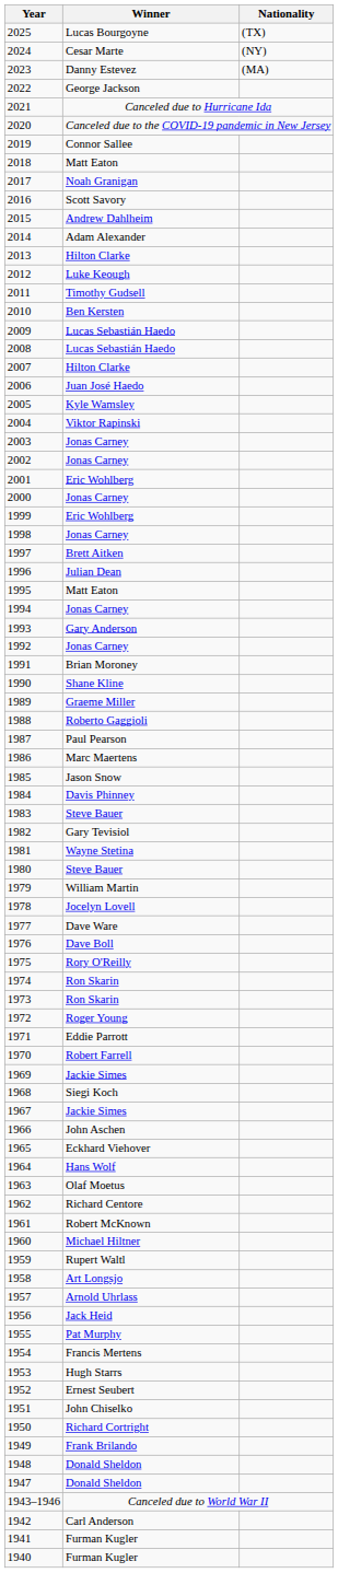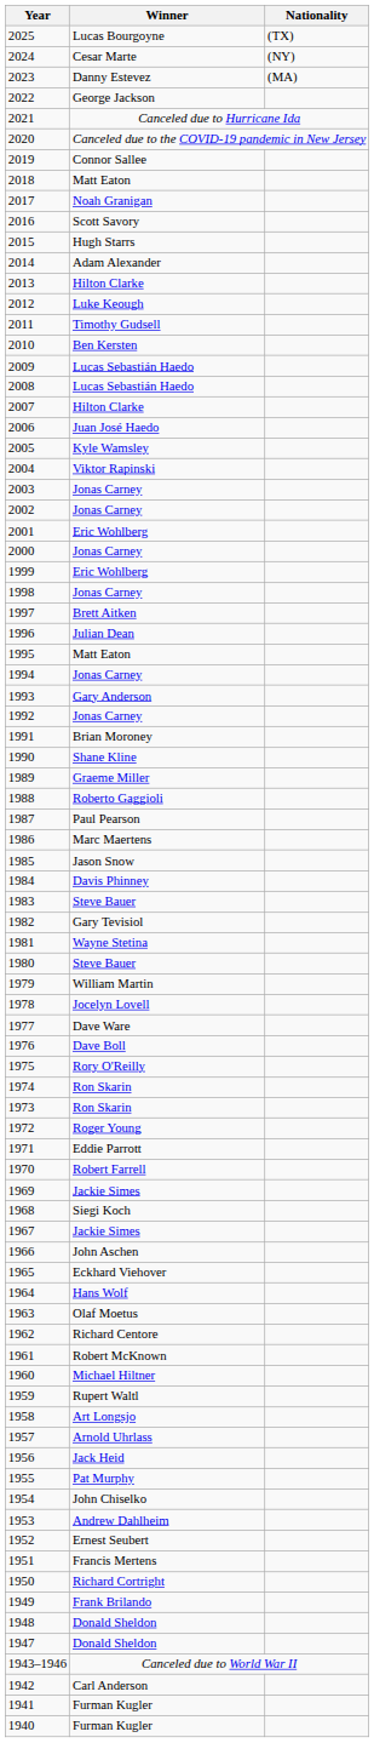 <table class = "wikitable">
 <tr>
 <th>Year</th>
 <th>Winner</th>
 <th>Nationality</th>
 </tr>
 <tr>
 <td>2025</td>
 <td>Lucas Bourgoyne</td>
 <td> (TX)</td>
 </tr>
 <tr>
 <td>2024</td>
 <td>Cesar Marte</td>
 <td> (NY)</td>
 </tr>
 <tr>
 <td>2023</td>
 <td>Danny Estevez</td>
 <td> (MA)</td>
 </tr>
 <tr>
 <td>2022</td>
 <td>George Jackson</td>
 <td></td>
 </tr>
 <tr>
 <td>2021</td>
 <td colspan=2 align=center><em>Canceled due to <a href='#'>Hurricane Ida</a></em></td>
 </tr>
 <tr>
 <td>2020</td>
 <td colspan=2 align=center><em>Canceled due to the <a href='#'>COVID-19 pandemic in New Jersey</a></em></td>
 </tr>
 <tr>
 <td>2019</td>
 <td>Connor Sallee</td>
 <td></td>
 </tr>
 <tr>
 <td>2018</td>
 <td>Matt Eaton</td>
 <td></td>
 </tr>
 <tr>
 <td>2017</td>
 <td><a href='#'>Noah Granigan</a></td>
 <td></td>
 </tr>
 <tr>
 <td>2016</td>
 <td>Scott Savory</td>
 <td></td>
 </tr>
 <tr>
 <td>2015</td>
-<td><a href='#'>Andrew Dahlheim</a></td>
+<td>Hugh Starrs</td>
 <td></td>
 </tr>
 <tr>
 <td>2014</td>
 <td>Adam Alexander</td>
 <td></td>
 </tr>
 <tr>
 <td>2013</td>
 <td><a href='#'>Hilton Clarke</a></td>
 <td></td>
 </tr>
 <tr>
 <td>2012</td>
 <td><a href='#'>Luke Keough</a></td>
 <td></td>
 </tr>
 <tr>
 <td>2011</td>
 <td><a href='#'>Timothy Gudsell</a></td>
 <td></td>
 </tr>
 <tr>
 <td>2010</td>
 <td><a href='#'>Ben Kersten</a></td>
 <td></td>
 </tr>
 <tr>
 <td>2009</td>
 <td><a href='#'>Lucas Sebastián Haedo</a></td>
 <td></td>
 </tr>
 <tr>
 <td>2008</td>
 <td><a href='#'>Lucas Sebastián Haedo</a></td>
 <td></td>
 </tr>
 <tr>
 <td>2007</td>
 <td><a href='#'>Hilton Clarke</a></td>
 <td></td>
 </tr>
 <tr>
 <td>2006</td>
 <td><a href='#'>Juan José Haedo</a></td>
 <td></td>
 </tr>
 <tr>
 <td>2005</td>
 <td><a href='#'>Kyle Wamsley</a></td>
 <td></td>
 </tr>
 <tr>
 <td>2004</td>
 <td><a href='#'>Viktor Rapinski</a></td>
 <td></td>
 </tr>
 <tr>
 <td>2003</td>
 <td><a href='#'>Jonas Carney</a></td>
 <td></td>
 </tr>
 <tr>
 <td>2002</td>
 <td><a href='#'>Jonas Carney</a></td>
 <td></td>
 </tr>
 <tr>
 <td>2001</td>
 <td><a href='#'>Eric Wohlberg</a></td>
 <td></td>
 </tr>
 <tr>
 <td>2000</td>
 <td><a href='#'>Jonas Carney</a></td>
 <td></td>
 </tr>
 <tr>
 <td>1999</td>
 <td><a href='#'>Eric Wohlberg</a></td>
 <td></td>
 </tr>
 <tr>
 <td>1998</td>
 <td><a href='#'>Jonas Carney</a></td>
 <td></td>
 </tr>
 <tr>
 <td>1997</td>
 <td><a href='#'>Brett Aitken</a></td>
 <td></td>
 </tr>
 <tr>
 <td>1996</td>
 <td><a href='#'>Julian Dean</a></td>
 <td></td>
 </tr>
 <tr>
 <td>1995</td>
 <td>Matt Eaton</td>
 <td></td>
 </tr>
 <tr>
 <td>1994</td>
 <td><a href='#'>Jonas Carney</a></td>
 <td></td>
 </tr>
 <tr>
 <td>1993</td>
 <td><a href='#'>Gary Anderson</a></td>
 <td></td>
 </tr>
 <tr>
 <td>1992</td>
 <td><a href='#'>Jonas Carney</a></td>
 <td></td>
 </tr>
 <tr>
 <td>1991</td>
 <td>Brian Moroney</td>
 <td></td>
 </tr>
 <tr>
 <td>1990</td>
 <td><a href='#'>Shane Kline</a></td>
 <td></td>
 </tr>
 <tr>
 <td>1989</td>
 <td><a href='#'>Graeme Miller</a></td>
 <td></td>
 </tr>
 <tr>
 <td>1988</td>
 <td><a href='#'>Roberto Gaggioli</a></td>
 <td></td>
 </tr>
 <tr>
 <td>1987</td>
 <td>Paul Pearson</td>
 <td></td>
 </tr>
 <tr>
 <td>1986</td>
 <td>Marc Maertens</td>
 <td></td>
 </tr>
 <tr>
 <td>1985</td>
 <td>Jason Snow</td>
 <td></td>
 </tr>
 <tr>
 <td>1984</td>
 <td><a href='#'>Davis Phinney</a></td>
 <td></td>
 </tr>
 <tr>
 <td>1983</td>
 <td><a href='#'>Steve Bauer</a></td>
 <td></td>
 </tr>
 <tr>
 <td>1982</td>
 <td>Gary Tevisiol</td>
 <td></td>
 </tr>
 <tr>
 <td>1981</td>
 <td><a href='#'>Wayne Stetina</a></td>
 <td></td>
 </tr>
 <tr>
 <td>1980</td>
 <td><a href='#'>Steve Bauer</a></td>
 <td></td>
 </tr>
 <tr>
 <td>1979</td>
 <td>William Martin</td>
 <td></td>
 </tr>
 <tr>
 <td>1978</td>
 <td><a href='#'>Jocelyn Lovell</a></td>
 <td></td>
 </tr>
 <tr>
 <td>1977</td>
 <td>Dave Ware</td>
 <td></td>
 </tr>
 <tr>
 <td>1976</td>
 <td><a href='#'>Dave Boll</a></td>
 <td></td>
 </tr>
 <tr>
 <td>1975</td>
 <td><a href='#'>Rory O'Reilly</a></td>
 <td></td>
 </tr>
 <tr>
 <td>1974</td>
 <td><a href='#'>Ron Skarin</a></td>
 <td></td>
 </tr>
 <tr>
 <td>1973</td>
 <td><a href='#'>Ron Skarin</a></td>
 <td></td>
 </tr>
 <tr>
 <td>1972</td>
 <td><a href='#'>Roger Young</a></td>
 <td></td>
 </tr>
 <tr>
 <td>1971</td>
 <td>Eddie Parrott</td>
 <td></td>
 </tr>
 <tr>
 <td>1970</td>
 <td><a href='#'>Robert Farrell</a></td>
 <td></td>
 </tr>
 <tr>
 <td>1969</td>
 <td><a href='#'>Jackie Simes</a></td>
 <td></td>
 </tr>
 <tr>
 <td>1968</td>
 <td>Siegi Koch</td>
 <td></td>
 </tr>
 <tr>
 <td>1967</td>
 <td><a href='#'>Jackie Simes</a></td>
 <td></td>
 </tr>
 <tr>
 <td>1966</td>
 <td>John Aschen</td>
 <td></td>
 </tr>
 <tr>
 <td>1965</td>
 <td>Eckhard Viehover</td>
 <td></td>
 </tr>
 <tr>
 <td>1964</td>
 <td><a href='#'>Hans Wolf</a></td>
 <td></td>
 </tr>
 <tr>
 <td>1963</td>
 <td>Olaf Moetus</td>
 <td></td>
 </tr>
 <tr>
 <td>1962</td>
 <td>Richard Centore</td>
 <td></td>
 </tr>
 <tr>
 <td>1961</td>
 <td>Robert McKnown</td>
 <td></td>
 </tr>
 <tr>
 <td>1960</td>
 <td><a href='#'>Michael Hiltner</a></td>
 <td></td>
 </tr>
 <tr>
 <td>1959</td>
 <td>Rupert Waltl</td>
 <td></td>
 </tr>
 <tr>
 <td>1958</td>
 <td><a href='#'>Art Longsjo</a></td>
 <td></td>
 </tr>
 <tr>
 <td>1957</td>
 <td><a href='#'>Arnold Uhrlass</a></td>
 <td></td>
 </tr>
 <tr>
 <td>1956</td>
 <td><a href='#'>Jack Heid</a></td>
 <td></td>
 </tr>
 <tr>
 <td>1955</td>
 <td><a href='#'>Pat Murphy</a></td>
 <td></td>
 </tr>
 <tr>
 <td>1954</td>
-<td>Francis Mertens</td>
+<td>John Chiselko</td>
 <td></td>
 </tr>
 <tr>
 <td>1953</td>
-<td>Hugh Starrs</td>
+<td><a href='#'>Andrew Dahlheim</a></td>
 <td></td>
 </tr>
 <tr>
 <td>1952</td>
 <td>Ernest Seubert</td>
 <td></td>
 </tr>
 <tr>
 <td>1951</td>
-<td>John Chiselko</td>
+<td>Francis Mertens</td>
 <td></td>
 </tr>
 <tr>
 <td>1950</td>
 <td><a href='#'>Richard Cortright</a></td>
 <td></td>
 </tr>
 <tr>
 <td>1949</td>
 <td><a href='#'>Frank Brilando</a></td>
 <td></td>
 </tr>
 <tr>
 <td>1948</td>
 <td><a href='#'>Donald Sheldon</a></td>
 <td></td>
 </tr>
 <tr>
 <td>1947</td>
 <td><a href='#'>Donald Sheldon</a></td>
 <td></td>
 </tr>
 <tr>
 <td>1943–1946</td>
 <td colspan=2 align=center><em>Canceled due to <a href='#'>World War II</a></em></td>
 </tr>
 <tr>
 <td>1942</td>
 <td>Carl Anderson</td>
 <td></td>
 </tr>
 <tr>
 <td>1941</td>
 <td>Furman Kugler</td>
 <td></td>
 </tr>
 <tr>
 <td>1940</td>
 <td>Furman Kugler</td>
 <td></td>
 </tr>
 </table>
